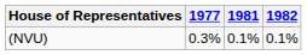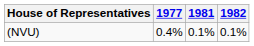 <table class="wikitable">
 <tr>
 <th>House of Representatives</th>
 <th><a href='#'>1977</a></th>
 <th><a href='#'>1981</a></th>
 <th><a href='#'>1982</a></th>
 </tr>
 <tr>
 <td> (NVU)</td>
-<td>0.3%</td>
+<td>0.4%</td>
 <td>0.1%</td>
 <td>0.1%</td>
 </tr>
 </table>
